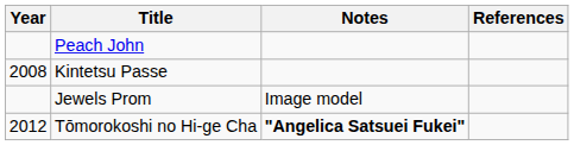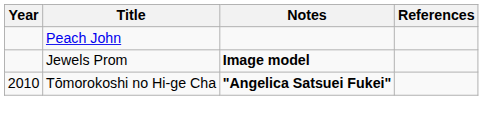 <table class="wikitable">
 <tr>
 <th>Year</th>
 <th>Title</th>
 <th>Notes</th>
 <th>References</th>
 </tr>
 <tr>
 <td></td>
 <td><a href='#'>Peach John</a></td>
 <td></td>
 <td></td>
 </tr>
 <tr>
-<td>2008</td>
-<td>Kintetsu Passe</td>
 <td></td>
+<td>Jewels Prom</td>
+<td><strong>Image model</strong></td>
 <td></td>
 </tr>
 <tr>
-<td></td>
-<td>Jewels Prom</td>
-<td>Image model</td>
-<td></td>
-</tr>
-<tr>
-<td>2012</td>
+<td>2010</td>
 <td>Tōmorokoshi no Hi-ge Cha</td>
 <td><strong>"Angelica Satsuei Fukei"</strong></td>
 <td></td>
 </tr>
 </table>
